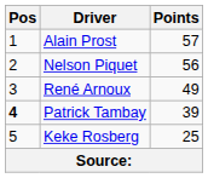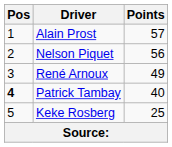 <table class="wikitable" style="font-size: 95%;">
 <tr>
 <th>Pos</th>
 <th>Driver</th>
 <th>Points</th>
 </tr>
 <tr>
 <td>1</td>
 <td> <a href='#'>Alain Prost</a></td>
 <td style="text-align:right;">57</td>
 </tr>
 <tr>
 <td>2</td>
 <td> <a href='#'>Nelson Piquet</a></td>
 <td style="text-align:right;">56</td>
 </tr>
 <tr>
 <td>3</td>
 <td> <a href='#'>René Arnoux</a></td>
 <td style="text-align:right;">49</td>
 </tr>
 <tr>
 <td><strong>4</strong></td>
 <td> <a href='#'>Patrick Tambay</a></td>
-<td style="text-align:right;">39</td>
+<td style="text-align:right;">40</td>
 </tr>
 <tr>
 <td>5</td>
 <td> <a href='#'>Keke Rosberg</a></td>
 <td style="text-align:right;">25</td>
 </tr>
 <tr>
 <th colspan=4>Source: </th>
 </tr>
 </table>
